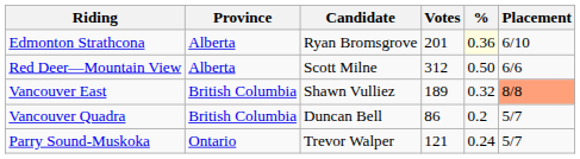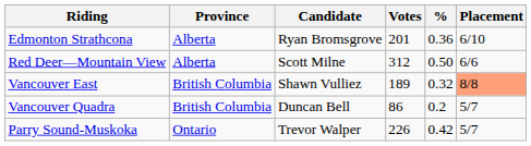 <table class="wikitable">
 <tr>
 <th>Riding</th>
 <th>Province</th>
 <th>Candidate</th>
 <th>Votes</th>
 <th>%</th>
 <th>Placement</th>
 </tr>
 <tr>
 <td><a href='#'>Edmonton Strathcona</a></td>
 <td><a href='#'>Alberta</a></td>
 <td>Ryan Bromsgrove</td>
 <td>201</td>
-<td style="background: lightyellow;">0.36</td>
+<td>0.36</td>
 <td>6/10</td>
 </tr>
 <tr>
 <td><a href='#'>Red Deer—Mountain View</a></td>
 <td><a href='#'>Alberta</a></td>
 <td>Scott Milne</td>
 <td>312</td>
 <td>0.50</td>
 <td>6/6</td>
 </tr>
 <tr>
 <td><a href='#'>Vancouver East</a></td>
 <td><a href='#'>British Columbia</a></td>
 <td>Shawn Vulliez</td>
 <td>189</td>
 <td>0.32</td>
 <td style="background: lightsalmon;">8/8</td>
 </tr>
 <tr>
 <td><a href='#'>Vancouver Quadra</a></td>
 <td><a href='#'>British Columbia</a></td>
 <td>Duncan Bell</td>
 <td>86</td>
 <td>0.2</td>
 <td>5/7</td>
 </tr>
 <tr>
 <td><a href='#'>Parry Sound-Muskoka</a></td>
 <td><a href='#'>Ontario</a></td>
 <td>Trevor Walper</td>
-<td>121</td>
-<td>0.24</td>
+<td>226</td>
+<td>0.42</td>
 <td>5/7</td>
 </tr>
 </table>
